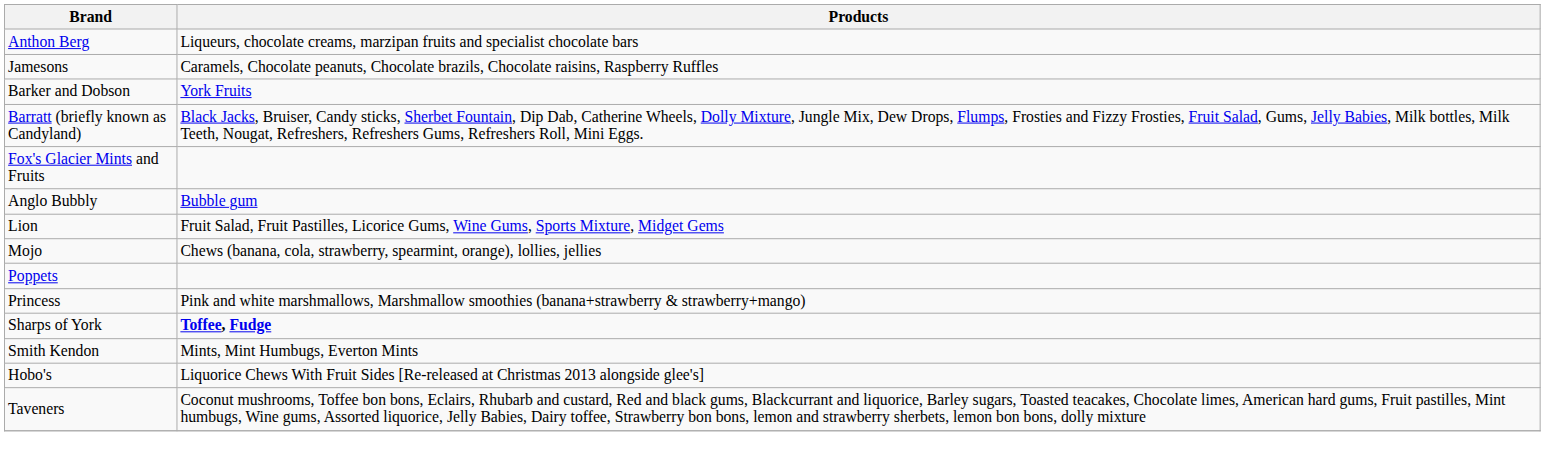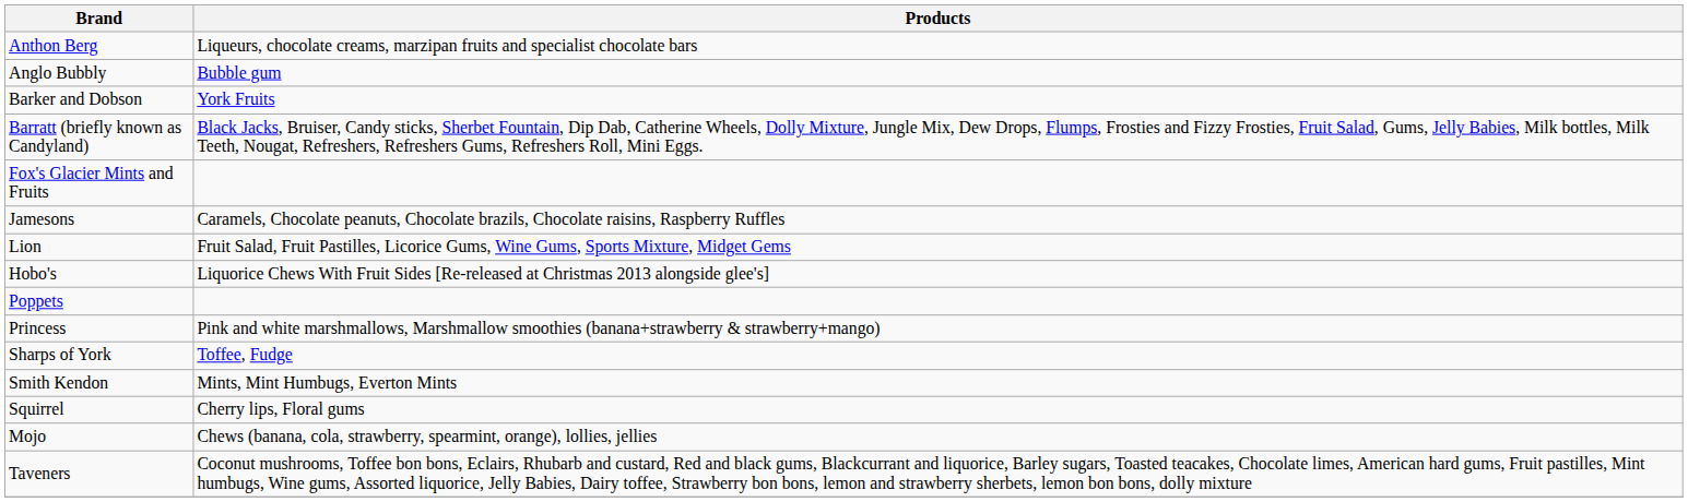 <table class="wikitable" style="font-size:100%">
 <tr>
 <th>Brand</th>
 <th>Products</th>
 </tr>
 <tr>
 <td><a href='#'>Anthon Berg</a></td>
 <td>Liqueurs, chocolate creams, marzipan fruits and specialist chocolate bars</td>
 </tr>
 <tr>
-<td>Jamesons</td>
-<td>Caramels, Chocolate peanuts, Chocolate brazils, Chocolate raisins, Raspberry Ruffles</td>
+<td>Anglo Bubbly</td>
+<td><a href='#'>Bubble gum</a></td>
 </tr>
 <tr>
 <td>Barker and Dobson</td>
 <td><a href='#'>York Fruits</a></td>
 </tr>
 <tr>
 <td><a href='#'>Barratt</a> (briefly known as Candyland)</td>
 <td><a href='#'>Black Jacks</a>, Bruiser, Candy sticks, <a href='#'>Sherbet Fountain</a>, Dip Dab, Catherine Wheels, <a href='#'>Dolly Mixture</a>, Jungle Mix, Dew Drops, <a href='#'>Flumps</a>, Frosties and Fizzy Frosties, <a href='#'>Fruit Salad</a>, Gums, <a href='#'>Jelly Babies</a>, Milk bottles, Milk Teeth, Nougat, Refreshers, Refreshers Gums, Refreshers Roll, Mini Eggs.</td>
 </tr>
 <tr>
 <td><a href='#'>Fox's Glacier Mints</a> and Fruits</td>
 </tr>
 <tr>
-<td>Anglo Bubbly</td>
-<td><a href='#'>Bubble gum</a></td>
+<td>Jamesons</td>
+<td>Caramels, Chocolate peanuts, Chocolate brazils, Chocolate raisins, Raspberry Ruffles</td>
 </tr>
 <tr>
 <td>Lion</td>
 <td>Fruit Salad, Fruit Pastilles, Licorice Gums, <a href='#'>Wine Gums</a>, <a href='#'>Sports Mixture</a>, <a href='#'>Midget Gems</a></td>
 </tr>
 <tr>
-<td>Mojo</td>
-<td>Chews (banana, cola, strawberry, spearmint, orange), lollies, jellies</td>
+<td>Hobo's</td>
+<td>Liquorice Chews With Fruit Sides [Re-released at Christmas 2013 alongside glee's]</td>
 </tr>
 <tr>
 <td><a href='#'>Poppets</a></td>
 </tr>
 <tr>
 <td>Princess</td>
 <td>Pink and white marshmallows, Marshmallow smoothies (banana+strawberry & strawberry+mango)</td>
 </tr>
 <tr>
 <td>Sharps of York</td>
-<td><strong><a href='#'>Toffee</a>, <a href='#'>Fudge</a></strong></td>
+<td><a href='#'>Toffee</a>, <a href='#'>Fudge</a></td>
 </tr>
 <tr>
 <td>Smith Kendon</td>
 <td>Mints, Mint Humbugs, Everton Mints</td>
 </tr>
 <tr>
-<td>Hobo's</td>
-<td>Liquorice Chews With Fruit Sides [Re-released at Christmas 2013 alongside glee's]</td>
+<td>Squirrel</td>
+<td>Cherry lips, Floral gums</td>
+</tr>
+<tr>
+<td>Mojo</td>
+<td>Chews (banana, cola, strawberry, spearmint, orange), lollies, jellies</td>
 </tr>
 <tr>
 <td>Taveners</td>
 <td>Coconut mushrooms, Toffee bon bons, Eclairs, Rhubarb and custard, Red and black gums, Blackcurrant and liquorice, Barley sugars, Toasted teacakes, Chocolate limes, American hard gums, Fruit pastilles, Mint humbugs, Wine gums, Assorted liquorice, Jelly Babies, Dairy toffee, Strawberry bon bons, lemon and strawberry sherbets, lemon bon bons, dolly mixture</td>
 </tr>
 <tr>
 </tr>
 </table>
